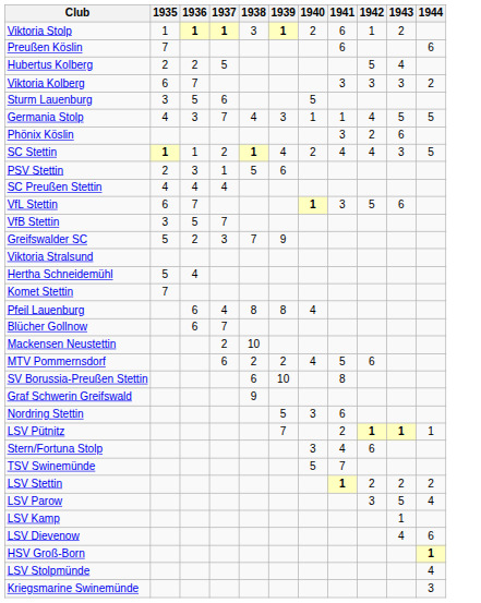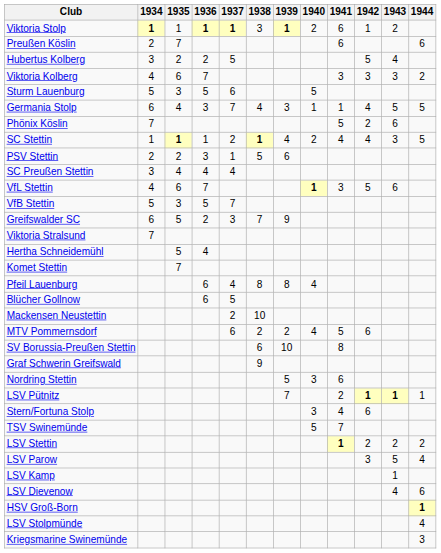 <table class="wikitable">
 <tr>
 <th>Club</th>
+<th>1934</th>
 <th>1935</th>
 <th>1936</th>
 <th>1937</th>
 <th>1938</th>
 <th>1939</th>
 <th>1940</th>
 <th>1941</th>
 <th>1942</th>
 <th>1943</th>
 <th>1944</th>
 </tr>
 <tr align="center">
 <td align="left"><a href='#'>Viktoria Stolp</a></td>
+<td bgcolor="#ffffbf"><strong>1</strong></td>
 <td>1</td>
 <td bgcolor="#ffffbf"><strong>1</strong></td>
 <td bgcolor="#ffffbf"><strong>1</strong></td>
 <td>3</td>
 <td bgcolor="#ffffbf"><strong>1</strong></td>
 <td>2</td>
 <td>6</td>
 <td>1</td>
 <td>2</td>
 <td></td>
 </tr>
 <tr align="center">
 <td align="left"><a href='#'>Preußen Köslin</a></td>
+<td>2</td>
 <td>7</td>
 <td></td>
 <td></td>
 <td></td>
 <td></td>
 <td></td>
 <td>6</td>
 <td></td>
 <td></td>
 <td>6</td>
 </tr>
 <tr align="center">
 <td align="left"><a href='#'>Hubertus Kolberg</a></td>
+<td>3</td>
 <td>2</td>
 <td>2</td>
 <td>5</td>
 <td></td>
 <td></td>
 <td></td>
 <td></td>
 <td>5</td>
 <td>4</td>
 <td></td>
 </tr>
 <tr align="center">
 <td align="left"><a href='#'>Viktoria Kolberg</a></td>
+<td>4</td>
 <td>6</td>
 <td>7</td>
 <td></td>
 <td></td>
 <td></td>
 <td></td>
 <td>3</td>
 <td>3</td>
 <td>3</td>
 <td>2</td>
 </tr>
 <tr align="center">
 <td align="left"><a href='#'>Sturm Lauenburg</a></td>
+<td>5</td>
 <td>3</td>
 <td>5</td>
 <td>6</td>
 <td></td>
 <td></td>
 <td>5</td>
 <td></td>
 <td></td>
 <td></td>
 <td></td>
 </tr>
 <tr align="center">
 <td align="left"><a href='#'>Germania Stolp</a></td>
+<td>6</td>
 <td>4</td>
 <td>3</td>
 <td>7</td>
 <td>4</td>
 <td>3</td>
 <td>1</td>
 <td>1</td>
 <td>4</td>
 <td>5</td>
 <td>5</td>
 </tr>
 <tr align="center">
 <td align="left"><a href='#'>Phönix Köslin</a></td>
+<td>7</td>
 <td></td>
 <td></td>
 <td></td>
 <td></td>
 <td></td>
 <td></td>
-<td>3</td>
+<td>5</td>
 <td>2</td>
 <td>6</td>
 <td></td>
 </tr>
 <tr align="center">
 <td align="left"><a href='#'>SC Stettin</a></td>
+<td>1</td>
 <td bgcolor="#ffffbf"><strong>1</strong></td>
 <td>1</td>
 <td>2</td>
 <td bgcolor="#ffffbf"><strong>1</strong></td>
 <td>4</td>
 <td>2</td>
 <td>4</td>
 <td>4</td>
 <td>3</td>
 <td>5</td>
 </tr>
 <tr align="center">
 <td align="left"><a href='#'>PSV Stettin</a></td>
 <td>2</td>
+<td>2</td>
 <td>3</td>
 <td>1</td>
 <td>5</td>
 <td>6</td>
 <td></td>
 <td></td>
 <td></td>
 <td></td>
 <td></td>
 </tr>
 <tr align="center">
 <td align="left"><a href='#'>SC Preußen Stettin</a></td>
+<td>3</td>
 <td>4</td>
 <td>4</td>
 <td>4</td>
 <td></td>
 <td></td>
 <td></td>
 <td></td>
 <td></td>
 <td></td>
 <td></td>
 </tr>
 <tr align="center">
 <td align="left"><a href='#'>VfL Stettin</a></td>
+<td>4</td>
 <td>6</td>
 <td>7</td>
 <td></td>
 <td></td>
 <td></td>
 <td bgcolor="#ffffbf"><strong>1</strong></td>
 <td>3</td>
 <td>5</td>
 <td>6</td>
 <td></td>
 </tr>
 <tr align="center">
 <td align="left"><a href='#'>VfB Stettin</a></td>
+<td>5</td>
 <td>3</td>
 <td>5</td>
 <td>7</td>
 <td></td>
 <td></td>
 <td></td>
 <td></td>
 <td></td>
 <td></td>
 <td></td>
 </tr>
 <tr align="center">
 <td align="left"><a href='#'>Greifswalder SC</a></td>
+<td>6</td>
 <td>5</td>
 <td>2</td>
 <td>3</td>
 <td>7</td>
 <td>9</td>
 <td></td>
 <td></td>
 <td></td>
 <td></td>
 <td></td>
 </tr>
 <tr align="center">
 <td align="left"><a href='#'>Viktoria Stralsund</a></td>
+<td>7</td>
 <td></td>
 <td></td>
 <td></td>
 <td></td>
 <td></td>
 <td></td>
 <td></td>
 <td></td>
 <td></td>
 <td></td>
 </tr>
 <tr align="center">
 <td align="left"><a href='#'>Hertha Schneidemühl</a></td>
+<td></td>
 <td>5</td>
 <td>4</td>
 <td></td>
 <td></td>
 <td></td>
 <td></td>
 <td></td>
 <td></td>
 <td></td>
 <td></td>
 </tr>
 <tr align="center">
 <td align="left"><a href='#'>Komet Stettin</a></td>
+<td></td>
 <td>7</td>
 <td></td>
 <td></td>
 <td></td>
 <td></td>
 <td></td>
 <td></td>
 <td></td>
 <td></td>
 <td></td>
 </tr>
 <tr align="center">
 <td align="left"><a href='#'>Pfeil Lauenburg</a></td>
 <td></td>
+<td></td>
 <td>6</td>
 <td>4</td>
 <td>8</td>
 <td>8</td>
 <td>4</td>
 <td></td>
 <td></td>
 <td></td>
 <td></td>
 </tr>
 <tr align="center">
 <td align="left"><a href='#'>Blücher Gollnow</a></td>
 <td></td>
+<td></td>
 <td>6</td>
-<td>7</td>
+<td>5</td>
 <td></td>
 <td></td>
 <td></td>
 <td></td>
 <td></td>
 <td></td>
 <td></td>
 </tr>
 <tr align="center">
 <td align="left"><a href='#'>Mackensen Neustettin</a></td>
+<td></td>
 <td></td>
 <td></td>
 <td>2</td>
 <td>10</td>
 <td></td>
 <td></td>
 <td></td>
 <td></td>
 <td></td>
 <td></td>
 </tr>
 <tr align="center">
 <td align="left"><a href='#'>MTV Pommernsdorf</a></td>
+<td></td>
 <td></td>
 <td></td>
 <td>6</td>
 <td>2</td>
 <td>2</td>
 <td>4</td>
 <td>5</td>
 <td>6</td>
 <td></td>
 <td></td>
 </tr>
 <tr align="center">
 <td align="left"><a href='#'>SV Borussia-Preußen Stettin</a></td>
 <td></td>
 <td></td>
 <td></td>
+<td></td>
 <td>6</td>
 <td>10</td>
 <td></td>
 <td>8</td>
 <td></td>
 <td></td>
 <td></td>
 </tr>
 <tr align="center">
 <td align="left"><a href='#'>Graf Schwerin Greifswald</a></td>
+<td></td>
 <td></td>
 <td></td>
 <td></td>
 <td>9</td>
 <td></td>
 <td></td>
 <td></td>
 <td></td>
 <td></td>
 <td></td>
 </tr>
 <tr align="center">
 <td align="left"><a href='#'>Nordring Stettin</a></td>
 <td></td>
 <td></td>
 <td></td>
 <td></td>
+<td></td>
 <td>5</td>
 <td>3</td>
 <td>6</td>
 <td></td>
 <td></td>
 <td></td>
 </tr>
 <tr align="center">
 <td align="left"><a href='#'>LSV Pütnitz</a></td>
+<td></td>
 <td></td>
 <td></td>
 <td></td>
 <td></td>
 <td>7</td>
 <td></td>
 <td>2</td>
 <td bgcolor="#ffffbf"><strong>1</strong></td>
 <td bgcolor="#ffffbf"><strong>1</strong></td>
 <td>1</td>
 </tr>
 <tr align="center">
 <td align="left"><a href='#'>Stern/Fortuna Stolp</a></td>
 <td></td>
 <td></td>
 <td></td>
 <td></td>
 <td></td>
+<td></td>
 <td>3</td>
 <td>4</td>
 <td>6</td>
 <td></td>
 <td></td>
 </tr>
 <tr align="center">
 <td align="left"><a href='#'>TSV Swinemünde</a></td>
+<td></td>
 <td></td>
 <td></td>
 <td></td>
 <td></td>
 <td></td>
 <td>5</td>
 <td>7</td>
 <td></td>
 <td></td>
 <td></td>
 </tr>
 <tr align="center">
 <td align="left"><a href='#'>LSV Stettin</a></td>
 <td></td>
 <td></td>
 <td></td>
 <td></td>
 <td></td>
 <td></td>
+<td></td>
 <td bgcolor="#ffffbf"><strong>1</strong></td>
 <td>2</td>
 <td>2</td>
 <td>2</td>
 </tr>
 <tr align="center">
 <td align="left"><a href='#'>LSV Parow</a></td>
+<td></td>
 <td></td>
 <td></td>
 <td></td>
 <td></td>
 <td></td>
 <td></td>
 <td></td>
 <td>3</td>
 <td>5</td>
 <td>4</td>
 </tr>
 <tr align="center">
 <td align="left"><a href='#'>LSV Kamp</a></td>
 <td></td>
 <td></td>
 <td></td>
 <td></td>
 <td></td>
 <td></td>
 <td></td>
 <td></td>
+<td></td>
 <td>1</td>
 <td></td>
 </tr>
 <tr align="center">
 <td align="left"><a href='#'>LSV Dievenow</a></td>
+<td></td>
 <td></td>
 <td></td>
 <td></td>
 <td></td>
 <td></td>
 <td></td>
 <td></td>
 <td></td>
 <td>4</td>
 <td>6</td>
 </tr>
 <tr align="center">
 <td align="left"><a href='#'>HSV Groß-Born</a></td>
 <td></td>
 <td></td>
 <td></td>
 <td></td>
 <td></td>
 <td></td>
 <td></td>
 <td></td>
 <td></td>
+<td></td>
 <td bgcolor="#ffffbf"><strong>1</strong></td>
 </tr>
 <tr align="center">
 <td align="left"><a href='#'>LSV Stolpmünde</a></td>
+<td></td>
 <td></td>
 <td></td>
 <td></td>
 <td></td>
 <td></td>
 <td></td>
 <td></td>
 <td></td>
 <td></td>
 <td>4</td>
 </tr>
 <tr align="center">
 <td align="left"><a href='#'>Kriegsmarine Swinemünde</a></td>
 <td></td>
 <td></td>
 <td></td>
 <td></td>
 <td></td>
 <td></td>
 <td></td>
 <td></td>
 <td></td>
+<td></td>
 <td>3</td>
 </tr>
 </table>
